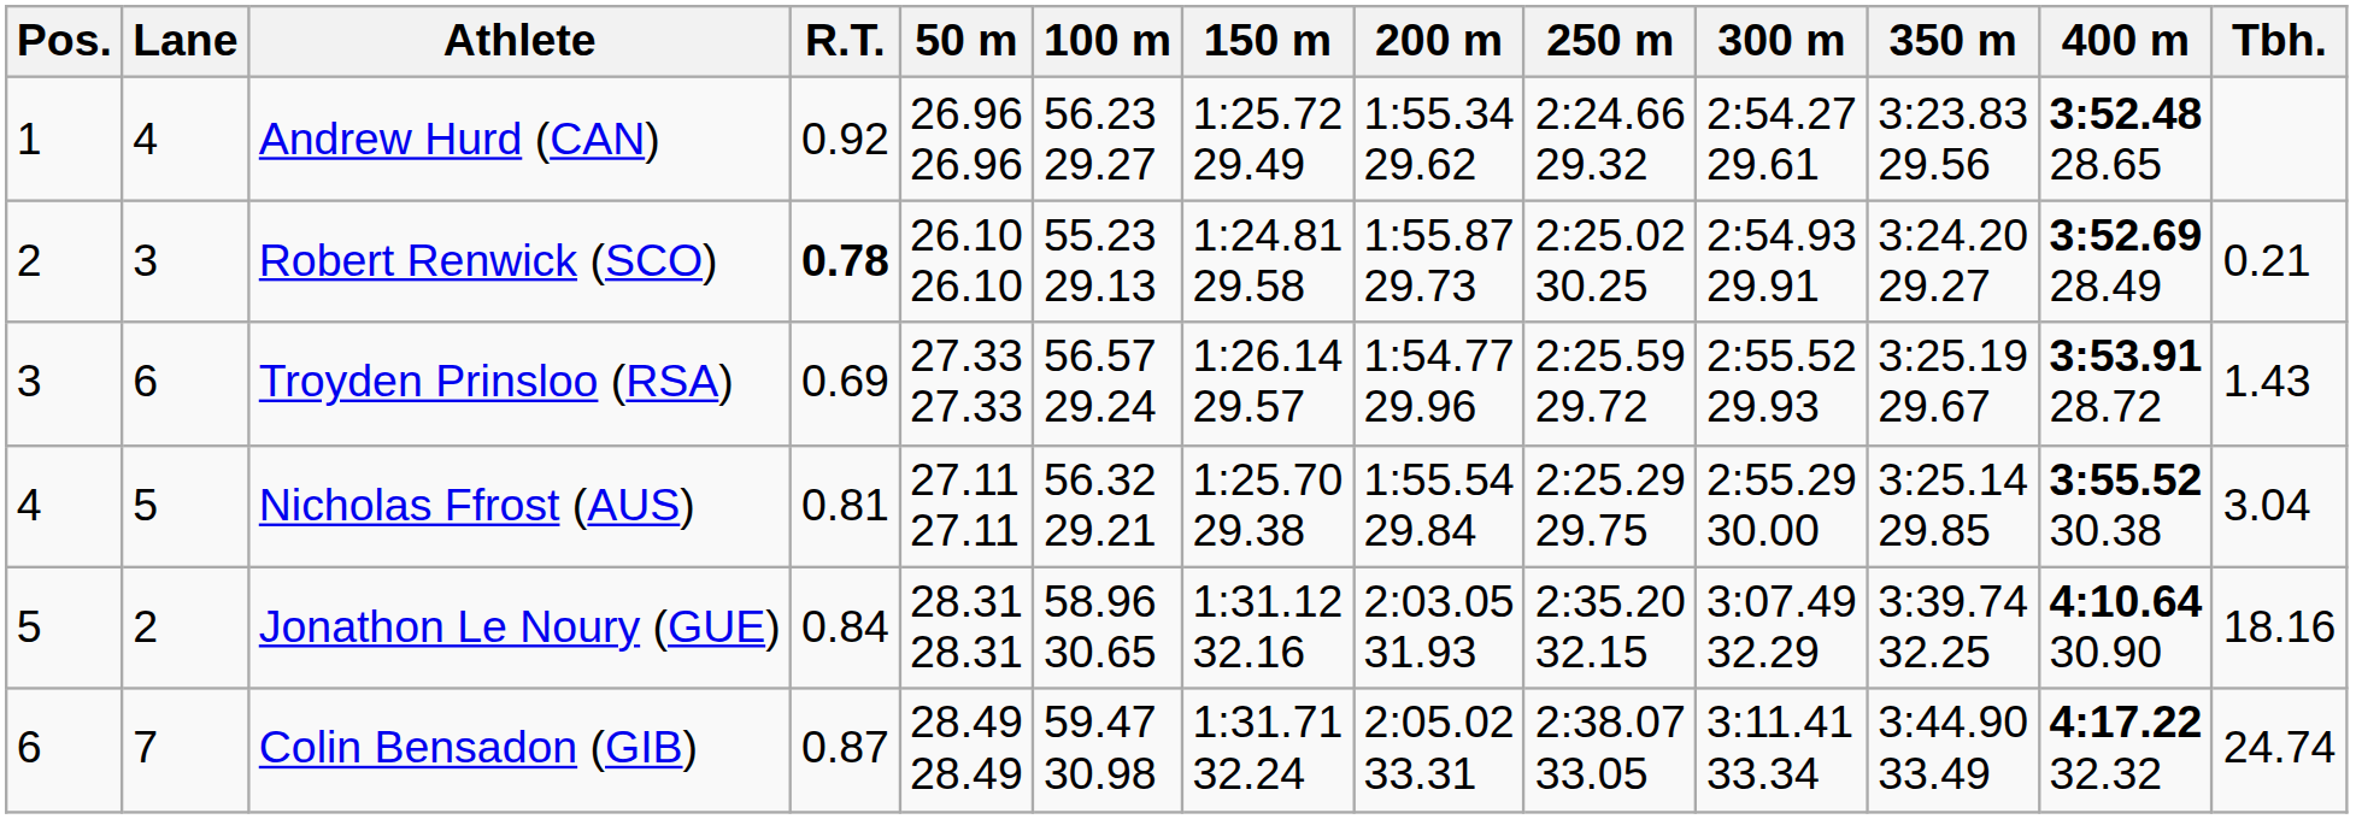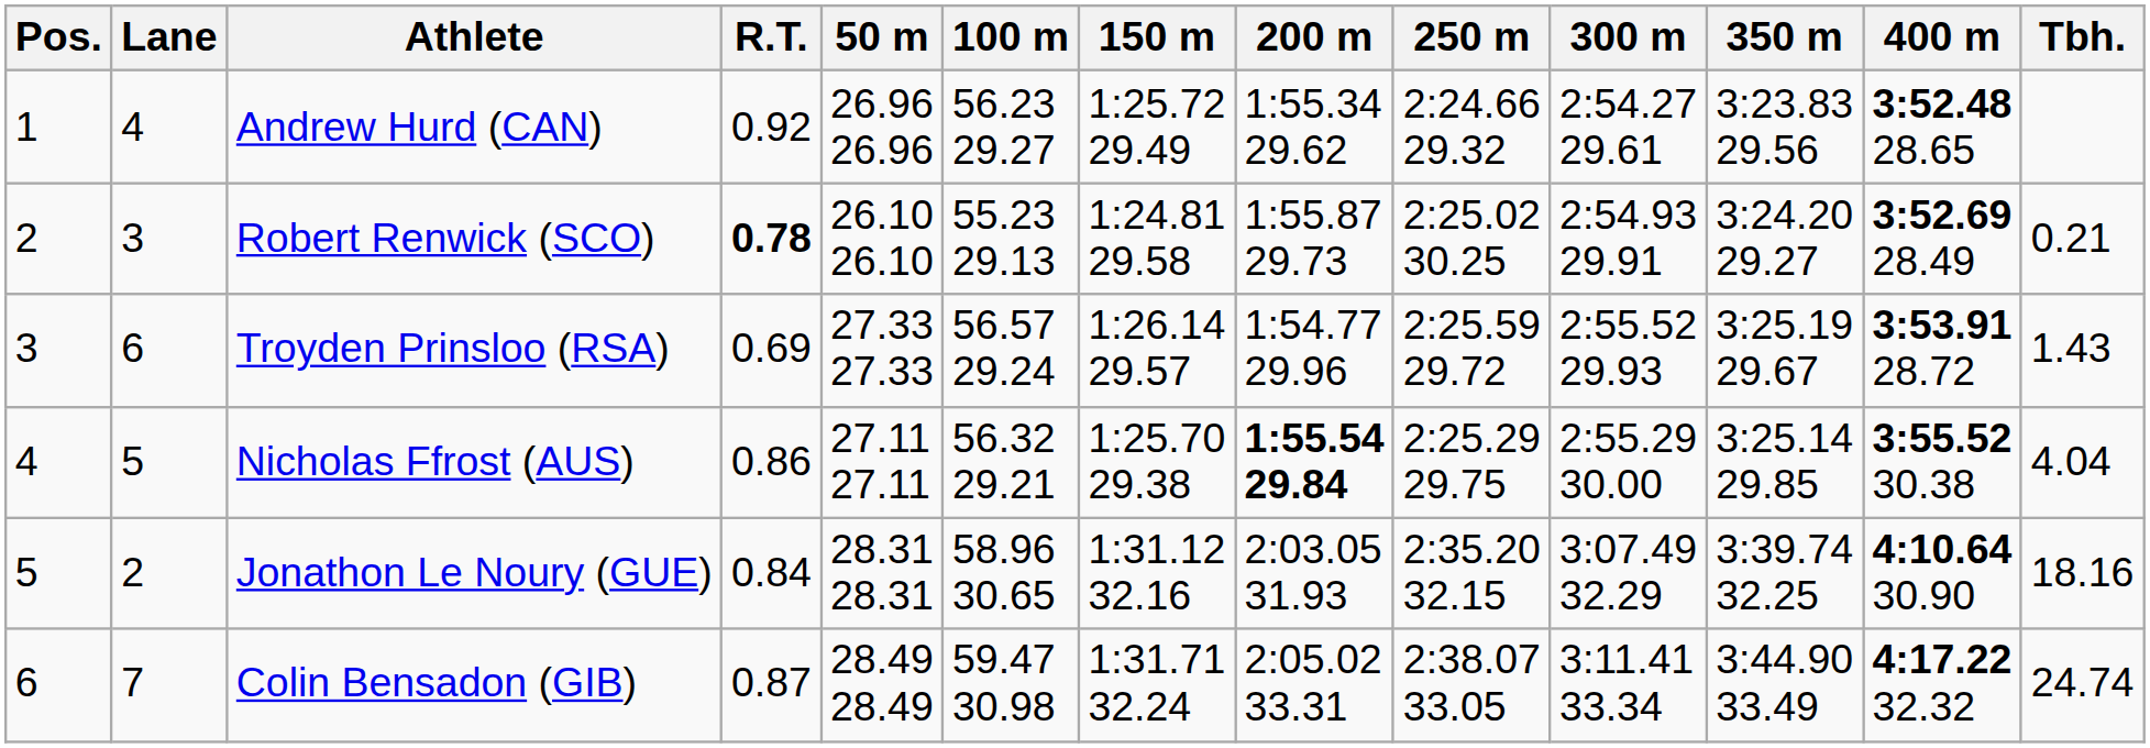 <table class="wikitable">
 <tr>
 <th>Pos.</th>
 <th>Lane</th>
 <th>Athlete</th>
 <th>R.T.</th>
 <th>50 m</th>
 <th>100 m</th>
 <th>150 m</th>
 <th>200 m</th>
 <th>250 m</th>
 <th>300 m</th>
 <th>350 m</th>
 <th>400 m</th>
 <th>Tbh.</th>
 </tr>
 <tr>
 <td>1</td>
 <td>4</td>
 <td> <a href='#'>Andrew Hurd</a> (<a href='#'>CAN</a>)</td>
 <td>0.92</td>
 <td>26.96<br>26.96</td>
 <td>56.23<br>29.27</td>
 <td>1:25.72<br>29.49</td>
 <td>1:55.34<br>29.62</td>
 <td>2:24.66<br>29.32</td>
 <td>2:54.27<br>29.61</td>
 <td>3:23.83<br>29.56</td>
 <td><strong>3:52.48</strong><br>28.65</td>
 <td> </td>
 </tr>
 <tr>
 <td>2</td>
 <td>3</td>
 <td> <a href='#'>Robert Renwick</a> (<a href='#'>SCO</a>)</td>
 <td><strong>0.78</strong></td>
 <td>26.10<br>26.10</td>
 <td>55.23<br>29.13</td>
 <td>1:24.81<br>29.58</td>
 <td>1:55.87<br>29.73</td>
 <td>2:25.02<br>30.25</td>
 <td>2:54.93<br>29.91</td>
 <td>3:24.20<br>29.27</td>
 <td><strong>3:52.69</strong><br>28.49</td>
 <td>0.21</td>
 </tr>
 <tr>
 <td>3</td>
 <td>6</td>
 <td> <a href='#'>Troyden Prinsloo</a> (<a href='#'>RSA</a>)</td>
 <td>0.69</td>
 <td>27.33<br>27.33</td>
 <td>56.57<br>29.24</td>
 <td>1:26.14<br>29.57</td>
 <td>1:54.77<br>29.96</td>
 <td>2:25.59<br>29.72</td>
 <td>2:55.52<br>29.93</td>
 <td>3:25.19<br>29.67</td>
 <td><strong>3:53.91</strong><br>28.72</td>
 <td>1.43</td>
 </tr>
 <tr>
 <td>4</td>
 <td>5</td>
 <td> <a href='#'>Nicholas Ffrost</a> (<a href='#'>AUS</a>)</td>
-<td>0.81</td>
+<td>0.86</td>
 <td>27.11<br>27.11</td>
 <td>56.32<br>29.21</td>
 <td>1:25.70<br>29.38</td>
-<td>1:55.54<br>29.84</td>
+<td><strong>1:55.54<br>29.84</strong></td>
 <td>2:25.29<br>29.75</td>
 <td>2:55.29<br>30.00</td>
 <td>3:25.14<br>29.85</td>
 <td><strong>3:55.52</strong><br>30.38</td>
-<td>3.04</td>
+<td>4.04</td>
 </tr>
 <tr>
 <td>5</td>
 <td>2</td>
 <td> <a href='#'>Jonathon Le Noury</a> (<a href='#'>GUE</a>)</td>
 <td>0.84</td>
 <td>28.31<br>28.31</td>
 <td>58.96<br>30.65</td>
 <td>1:31.12<br>32.16</td>
 <td>2:03.05<br>31.93</td>
 <td>2:35.20<br>32.15</td>
 <td>3:07.49<br>32.29</td>
 <td>3:39.74<br>32.25</td>
 <td><strong>4:10.64</strong><br>30.90</td>
 <td>18.16</td>
 </tr>
 <tr>
 <td>6</td>
 <td>7</td>
 <td> <a href='#'>Colin Bensadon</a> (<a href='#'>GIB</a>)</td>
 <td>0.87</td>
 <td>28.49<br>28.49</td>
 <td>59.47<br>30.98</td>
 <td>1:31.71<br>32.24</td>
 <td>2:05.02<br>33.31</td>
 <td>2:38.07<br>33.05</td>
 <td>3:11.41<br>33.34</td>
 <td>3:44.90<br>33.49</td>
 <td><strong>4:17.22</strong><br>32.32</td>
 <td>24.74</td>
 </tr>
 </table>
